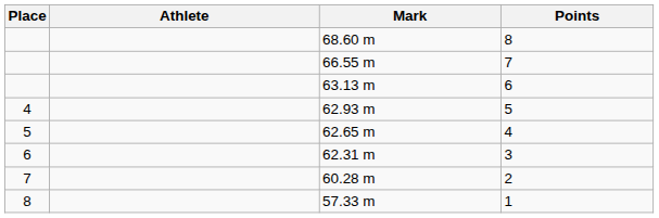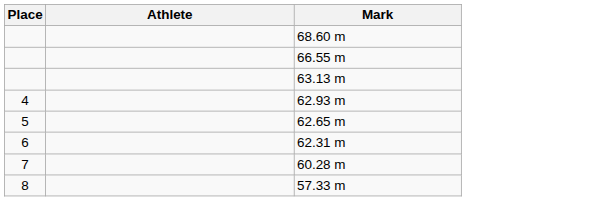 <table class=wikitable>
 <tr>
 <th>Place</th>
 <th style="width:18em">Athlete</th>
 <th style="width:12em">Mark</th>
-<th style="width:10em">Points</th>
 </tr>
 <tr>
 <td align=center></td>
 <td></td>
 <td>68.60 m <strong></strong></td>
-<td>8</td>
 </tr>
 <tr>
 <td align=center></td>
 <td></td>
 <td>66.55 m</td>
-<td>7</td>
 </tr>
 <tr>
 <td align=center></td>
 <td></td>
 <td>63.13 m</td>
-<td>6</td>
 </tr>
 <tr>
 <td align=center>4</td>
 <td></td>
 <td>62.93 m</td>
-<td>5</td>
 </tr>
 <tr>
 <td align=center>5</td>
 <td></td>
 <td>62.65 m</td>
-<td>4</td>
 </tr>
 <tr>
 <td align=center>6</td>
 <td></td>
 <td>62.31 m</td>
-<td>3</td>
 </tr>
 <tr>
 <td align=center>7</td>
 <td></td>
 <td>60.28 m</td>
-<td>2</td>
 </tr>
 <tr>
 <td align=center>8</td>
 <td></td>
 <td>57.33 m</td>
-<td>1</td>
 </tr>
 </table>
